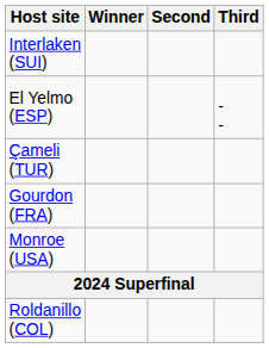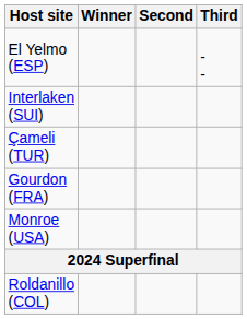 <table class="wikitable">
 <tr>
 <th>Host site</th>
 <th>Winner</th>
 <th>Second</th>
 <th>Third</th>
 </tr>
 <tr>
+<td>El Yelmo <br> (<a href='#'>ESP</a>)</td>
+<td> <br> </td>
+<td> <br> </td>
+<td> <br> - <br> -</td>
+</tr>
+<tr>
 <td><a href='#'>Interlaken</a> <br> (<a href='#'>SUI</a>)</td>
 <td> <br> </td>
 <td> <br> </td>
 <td> <br> </td>
-</tr>
-<tr>
-<td>El Yelmo <br> (<a href='#'>ESP</a>)</td>
-<td> <br> </td>
-<td> <br> </td>
-<td> <br> - <br> -</td>
 </tr>
 <tr>
 <td><a href='#'>Çameli</a> <br> (<a href='#'>TUR</a>)</td>
 <td> <br> </td>
 <td> <br> </td>
 <td> <br> </td>
 </tr>
 <tr>
 <td><a href='#'>Gourdon</a> <br> (<a href='#'>FRA</a>)</td>
 <td> <br> </td>
 <td> <br> </td>
 <td> <br> </td>
 </tr>
 <tr>
 <td><a href='#'>Monroe</a> <br> (<a href='#'>USA</a>)</td>
 <td> <br> </td>
 <td> <br> </td>
 <td> <br> </td>
 </tr>
 <tr>
 <th Colspan=4>2024 Superfinal</th>
 </tr>
 <tr>
 <td><a href='#'>Roldanillo</a> <br> (<a href='#'>COL</a>)</td>
 <td> <br> </td>
 <td> <br> </td>
 <td> <br> </td>
 </tr>
 </table>
